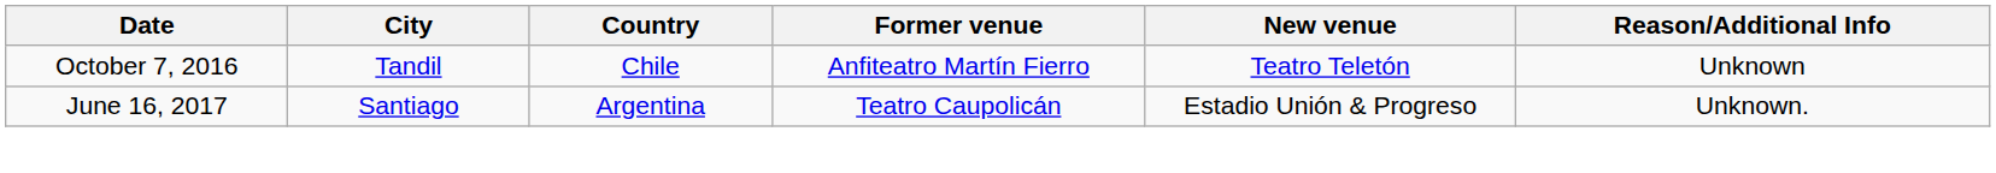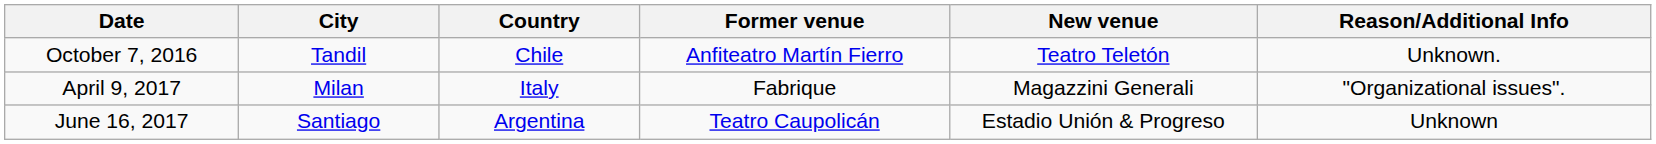 <table class="wikitable" style="text-align:center;">
 <tr>
 <th scope="col" style="width:12em;">Date</th>
 <th scope="col" style="width:10em;">City</th>
 <th scope="col" style="width:10em;">Country</th>
 <th scope="col" style="width:16em;">Former venue</th>
 <th scope="col" style="width:16em;">New venue</th>
 <th scope="col" style="width:20em;">Reason/Additional Info</th>
 </tr>
 <tr>
 <td>October 7, 2016</td>
 <td><a href='#'>Tandil</a></td>
 <td><a href='#'>Chile</a></td>
 <td><a href='#'>Anfiteatro Martín Fierro</a></td>
 <td><a href='#'>Teatro Teletón</a></td>
-<td>Unknown</td>
+<td>Unknown.</td>
+</tr>
+<tr>
+<td>April 9, 2017</td>
+<td><a href='#'>Milan</a></td>
+<td><a href='#'>Italy</a></td>
+<td>Fabrique</td>
+<td>Magazzini Generali</td>
+<td>"Organizational issues".</td>
 </tr>
 <tr>
 <td>June 16, 2017</td>
 <td><a href='#'>Santiago</a></td>
 <td><a href='#'>Argentina</a></td>
 <td><a href='#'>Teatro Caupolicán</a></td>
 <td>Estadio Unión & Progreso</td>
-<td>Unknown.</td>
+<td>Unknown</td>
 </tr>
 </table>
